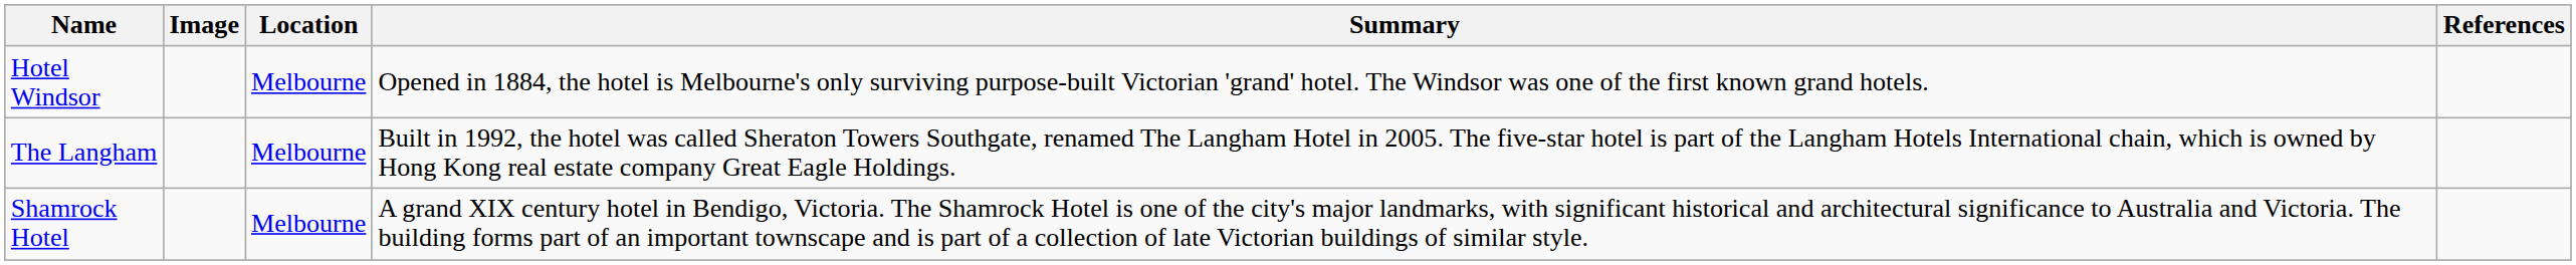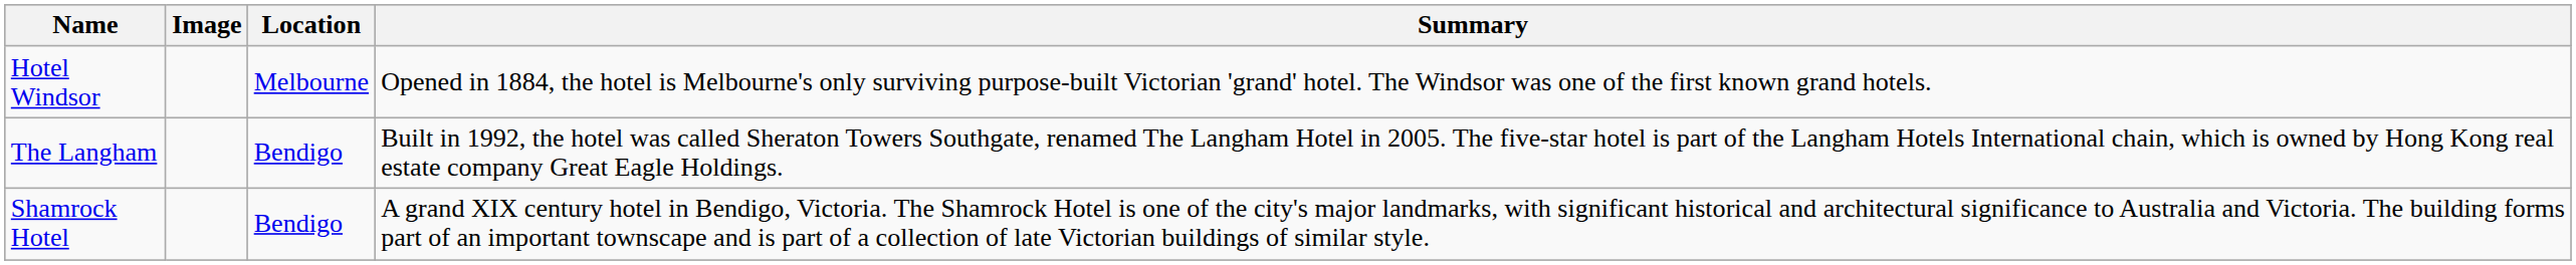 <table class="wikitable">
 <tr>
 <th>Name</th>
 <th>Image</th>
 <th>Location</th>
 <th>Summary</th>
-<th>References</th>
 </tr>
 <tr>
 <td><a href='#'>Hotel Windsor</a></td>
 <td></td>
 <td><a href='#'>Melbourne</a></td>
 <td>Opened in 1884, the hotel is Melbourne's only surviving purpose-built Victorian 'grand' hotel. The Windsor was one of the first known grand hotels.</td>
-<td></td>
 </tr>
 <tr>
 <td><a href='#'>The Langham</a></td>
 <td></td>
-<td><a href='#'>Melbourne</a></td>
+<td><a href='#'>Bendigo</a></td>
 <td>Built in 1992, the hotel was called Sheraton Towers Southgate, renamed The Langham Hotel in 2005. The five-star hotel is part of the Langham Hotels International chain, which is owned by Hong Kong real estate company Great Eagle Holdings.</td>
-<td></td>
 </tr>
 <tr>
 <td><a href='#'>Shamrock Hotel</a></td>
 <td></td>
-<td><a href='#'>Melbourne</a></td>
+<td><a href='#'>Bendigo</a></td>
 <td>A grand XIX century hotel in Bendigo, Victoria. The Shamrock Hotel is one of the city's major landmarks, with significant historical and architectural significance to Australia and Victoria. The building forms part of an important townscape and is part of a collection of late Victorian buildings of similar style.</td>
-<td></td>
 </tr>
 </table>
